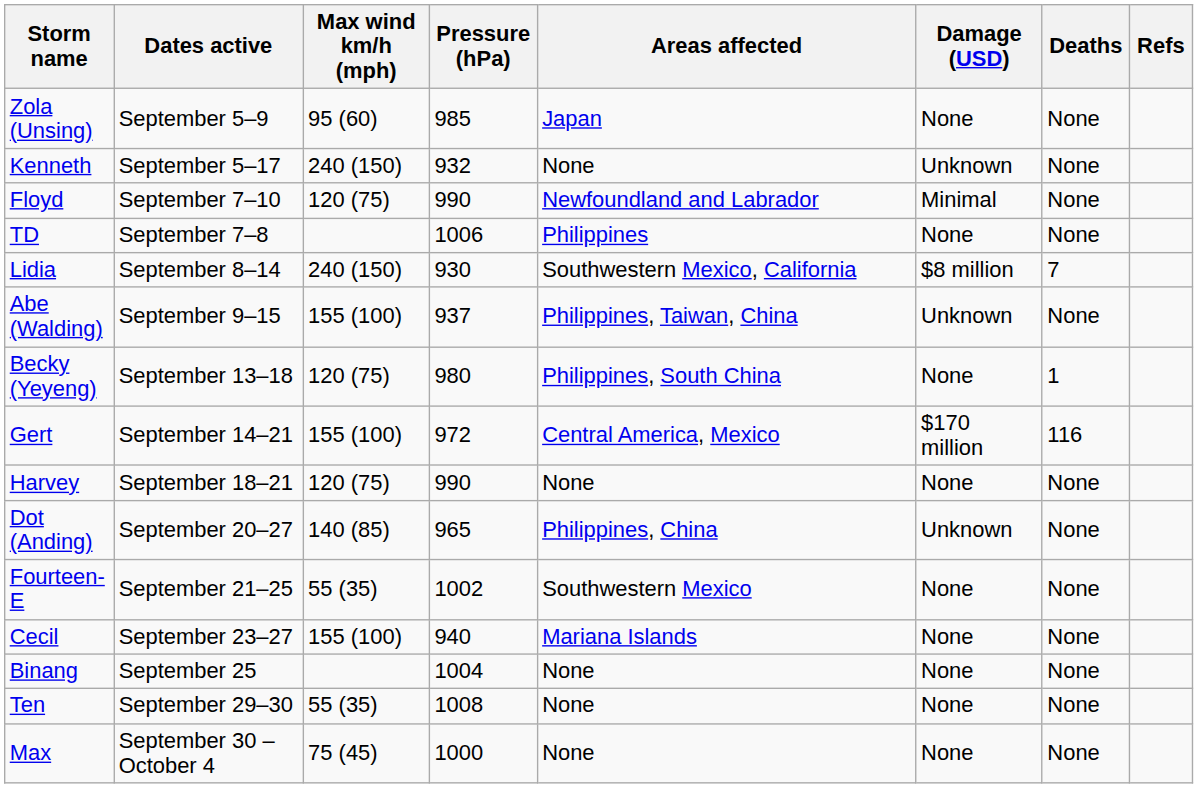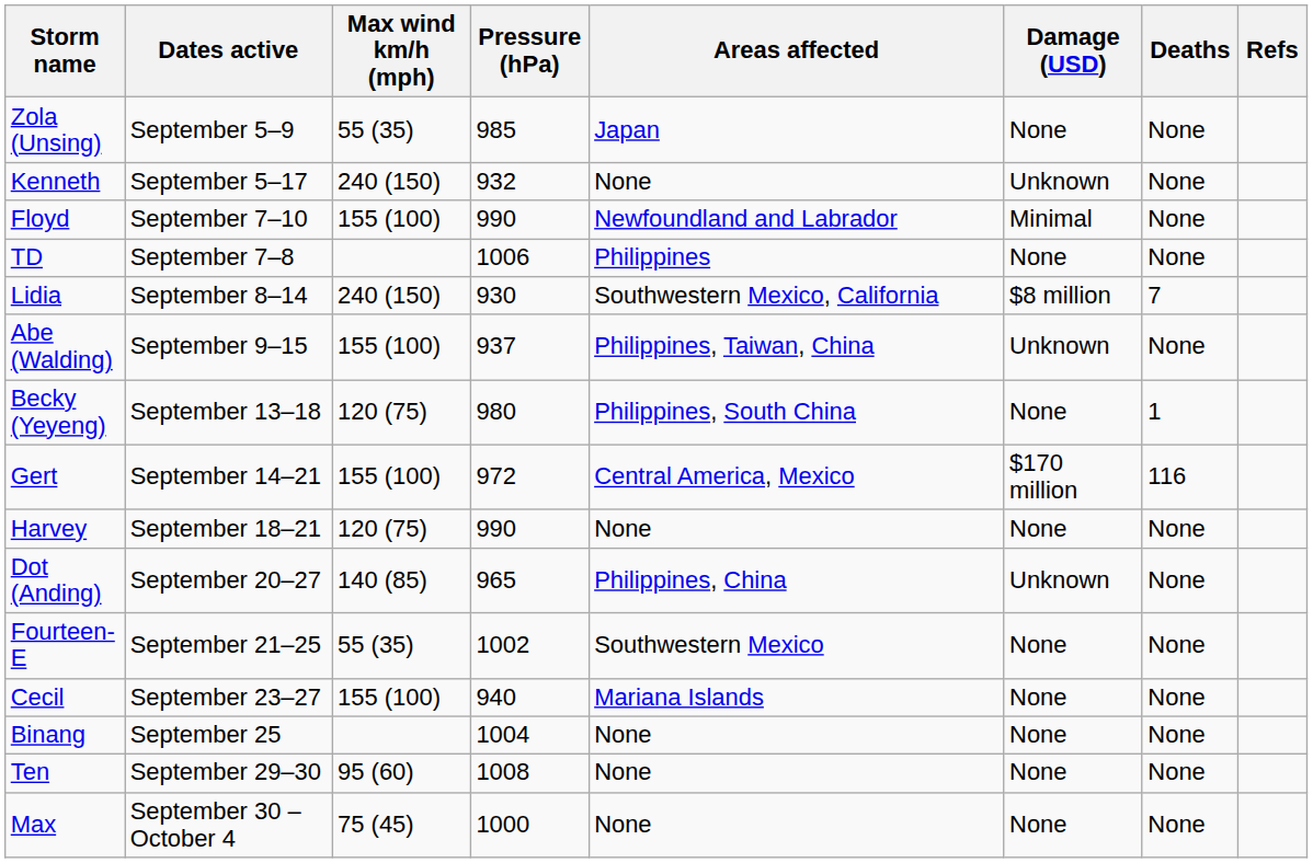 <table class="wikitable sortable">
 <tr>
 <th width="5%">Storm name</th>
 <th width="15%">Dates active</th>
 <th width="10%">Max wind<br>km/h (mph)</th>
 <th width="5%">Pressure<br>(hPa)</th>
 <th width="30%">Areas affected</th>
 <th width="10%">Damage<br>(<a href='#'>USD</a>)</th>
 <th width="5%">Deaths</th>
 <th width="5%">Refs</th>
 </tr>
 <tr>
 <td><a href='#'>Zola (Unsing)</a></td>
 <td>September 5–9</td>
-<td>95 (60)</td>
+<td>55 (35)</td>
 <td>985</td>
 <td><a href='#'>Japan</a></td>
 <td>None</td>
 <td>None</td>
 <td></td>
 </tr>
 <tr>
 <td><a href='#'>Kenneth</a></td>
 <td>September 5–17</td>
 <td>240 (150)</td>
 <td>932</td>
 <td>None</td>
 <td>Unknown</td>
 <td>None</td>
 <td></td>
 </tr>
 <tr>
 <td><a href='#'>Floyd</a></td>
 <td>September 7–10</td>
-<td>120 (75)</td>
+<td>155 (100)</td>
 <td>990</td>
 <td><a href='#'>Newfoundland and Labrador</a></td>
 <td>Minimal</td>
 <td>None</td>
 <td></td>
 </tr>
 <tr>
 <td><a href='#'>TD</a></td>
 <td>September 7–8</td>
 <td></td>
 <td>1006</td>
 <td><a href='#'>Philippines</a></td>
 <td>None</td>
 <td>None</td>
 <td></td>
 </tr>
 <tr>
 <td><a href='#'>Lidia</a></td>
 <td>September 8–14</td>
 <td>240 (150)</td>
 <td>930</td>
 <td>Southwestern <a href='#'>Mexico</a>, <a href='#'>California</a></td>
 <td>$8 million</td>
 <td>7</td>
 <td></td>
 </tr>
 <tr>
 <td><a href='#'>Abe (Walding)</a></td>
 <td>September 9–15</td>
 <td>155 (100)</td>
 <td>937</td>
 <td><a href='#'>Philippines</a>, <a href='#'>Taiwan</a>, <a href='#'>China</a></td>
 <td>Unknown</td>
 <td>None</td>
 <td></td>
 </tr>
 <tr>
 <td><a href='#'>Becky (Yeyeng)</a></td>
 <td>September 13–18</td>
 <td>120 (75)</td>
 <td>980</td>
 <td><a href='#'>Philippines</a>, <a href='#'>South China</a></td>
 <td>None</td>
 <td>1</td>
 <td></td>
 </tr>
 <tr>
 <td><a href='#'>Gert</a></td>
 <td>September 14–21</td>
 <td>155 (100)</td>
 <td>972</td>
 <td><a href='#'>Central America</a>, <a href='#'>Mexico</a></td>
 <td>$170 million</td>
 <td>116</td>
 <td></td>
 </tr>
 <tr>
 <td><a href='#'>Harvey</a></td>
 <td>September 18–21</td>
 <td>120 (75)</td>
 <td>990</td>
 <td>None</td>
 <td>None</td>
 <td>None</td>
 <td></td>
 </tr>
 <tr>
 <td><a href='#'>Dot (Anding)</a></td>
 <td>September 20–27</td>
 <td>140 (85)</td>
 <td>965</td>
 <td><a href='#'>Philippines</a>, <a href='#'>China</a></td>
 <td>Unknown</td>
 <td>None</td>
 <td></td>
 </tr>
 <tr>
 <td><a href='#'>Fourteen-E</a></td>
 <td>September 21–25</td>
 <td>55 (35)</td>
 <td>1002</td>
 <td>Southwestern <a href='#'>Mexico</a></td>
 <td>None</td>
 <td>None</td>
 <td></td>
 </tr>
 <tr>
 <td><a href='#'>Cecil</a></td>
 <td>September 23–27</td>
 <td>155 (100)</td>
 <td>940</td>
 <td><a href='#'>Mariana Islands</a></td>
 <td>None</td>
 <td>None</td>
 <td></td>
 </tr>
 <tr>
 <td><a href='#'>Binang</a></td>
 <td>September 25</td>
 <td></td>
 <td>1004</td>
 <td>None</td>
 <td>None</td>
 <td>None</td>
 <td></td>
 </tr>
 <tr>
 <td><a href='#'>Ten</a></td>
 <td>September 29–30</td>
-<td>55 (35)</td>
+<td>95 (60)</td>
 <td>1008</td>
 <td>None</td>
 <td>None</td>
 <td>None</td>
 <td></td>
 </tr>
 <tr>
 <td><a href='#'>Max</a></td>
 <td>September 30 – October 4</td>
 <td>75 (45)</td>
 <td>1000</td>
 <td>None</td>
 <td>None</td>
 <td>None</td>
 <td></td>
 </tr>
 </table>
